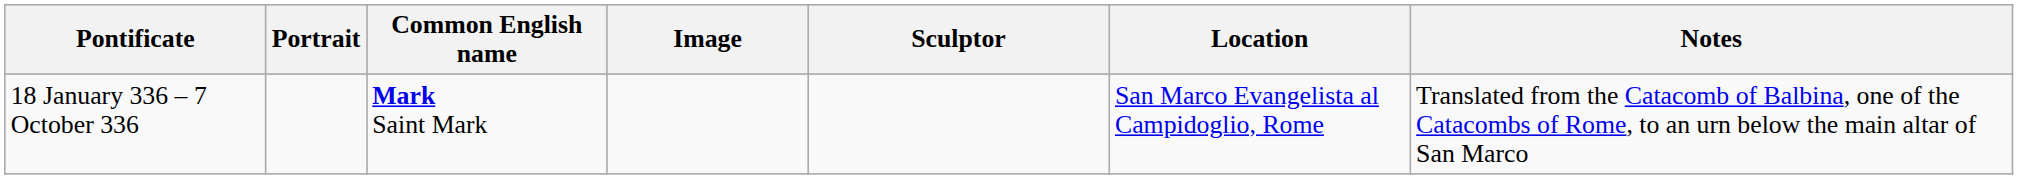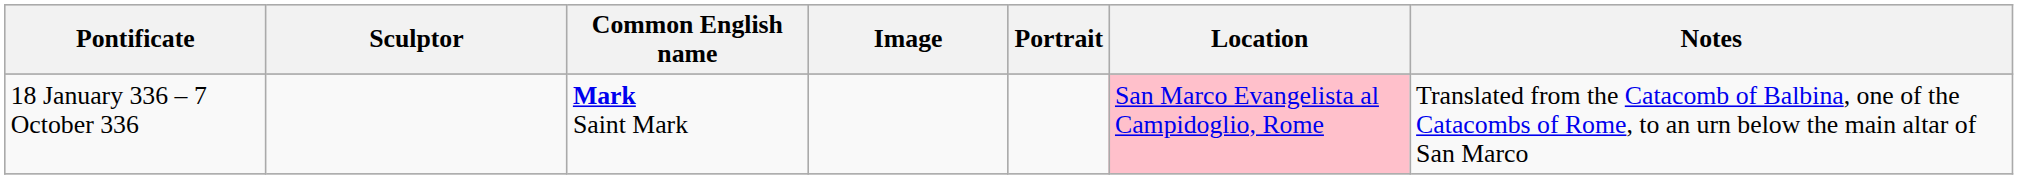 <table class=wikitable>
 <tr>
 <th style="width:13%;">Pontificate</th>
-<th style="width:5%;">Portrait</th>
+<th style="width:15%;">Sculptor</th>
 <th style="width:12%;">Common English name</th>
 <th>Image</th>
-<th style="width:15%;">Sculptor</th>
+<th style="width:5%;">Portrait</th>
 <th style="width:15%;">Location</th>
 <th style="width:30%;">Notes</th>
 </tr>
 <tr valign="top">
 <td>18 January 336 – 7 October 336</td>
 <td></td>
 <td><strong><a href='#'>Mark</a></strong><br>Saint Mark</td>
 <td></td>
 <td></td>
-<td><a href='#'>San Marco Evangelista al Campidoglio, Rome</a></td>
+<td style="background: pink;"><a href='#'>San Marco Evangelista al Campidoglio, Rome</a></td>
 <td>Translated from the <a href='#'>Catacomb of Balbina</a>, one of the <a href='#'>Catacombs of Rome</a>, to an urn below the main altar of San Marco</td>
 </tr>
 </table>
